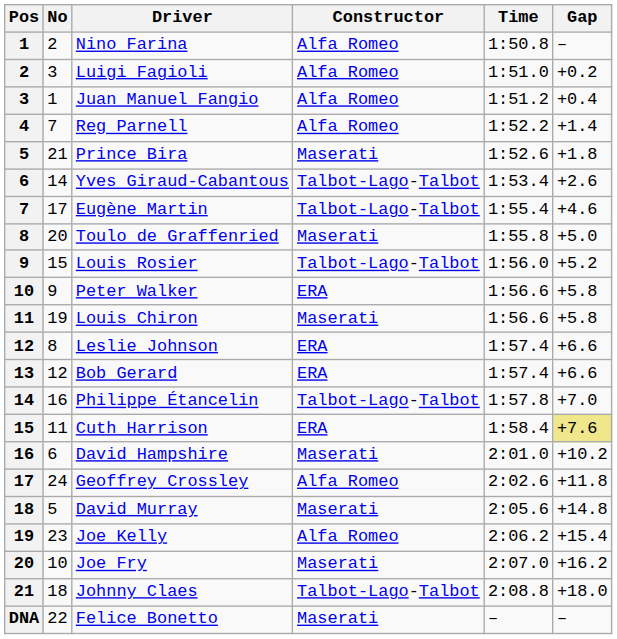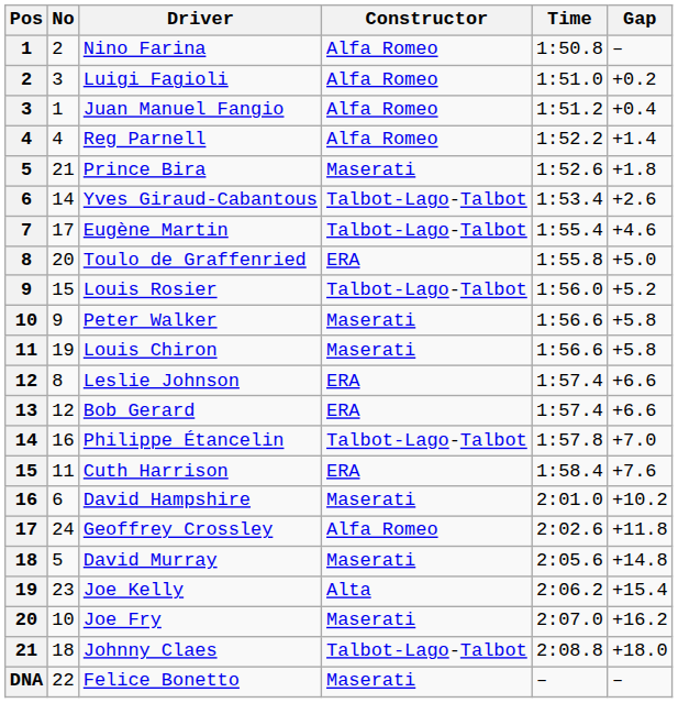 <table class="wikitable sortable" style="font-size: 95%;">
 <tr>
 <th>Pos</th>
 <th>No</th>
 <th>Driver</th>
 <th>Constructor</th>
 <th>Time</th>
 <th>Gap</th>
 </tr>
 <tr>
 <th>1</th>
 <td>2</td>
 <td> <a href='#'>Nino Farina</a></td>
 <td><a href='#'>Alfa Romeo</a></td>
 <td>1:50.8</td>
 <td>–</td>
 </tr>
 <tr>
 <th>2</th>
 <td>3</td>
 <td> <a href='#'>Luigi Fagioli</a></td>
 <td><a href='#'>Alfa Romeo</a></td>
 <td>1:51.0</td>
 <td>+0.2</td>
 </tr>
 <tr>
 <th>3</th>
 <td>1</td>
 <td> <a href='#'>Juan Manuel Fangio</a></td>
 <td><a href='#'>Alfa Romeo</a></td>
 <td>1:51.2</td>
 <td>+0.4</td>
 </tr>
 <tr>
 <th>4</th>
-<td>7</td>
+<td>4</td>
 <td> <a href='#'>Reg Parnell</a></td>
 <td><a href='#'>Alfa Romeo</a></td>
 <td>1:52.2</td>
 <td>+1.4</td>
 </tr>
 <tr>
 <th>5</th>
 <td>21</td>
 <td> <a href='#'>Prince Bira</a></td>
 <td><a href='#'>Maserati</a></td>
 <td>1:52.6</td>
 <td>+1.8</td>
 </tr>
 <tr>
 <th>6</th>
 <td>14</td>
 <td> <a href='#'>Yves Giraud-Cabantous</a></td>
 <td><a href='#'>Talbot-Lago</a>-<a href='#'>Talbot</a></td>
 <td>1:53.4</td>
 <td>+2.6</td>
 </tr>
 <tr>
 <th>7</th>
 <td>17</td>
 <td> <a href='#'>Eugène Martin</a></td>
 <td><a href='#'>Talbot-Lago</a>-<a href='#'>Talbot</a></td>
 <td>1:55.4</td>
 <td>+4.6</td>
 </tr>
 <tr>
 <th>8</th>
 <td>20</td>
 <td> <a href='#'>Toulo de Graffenried</a></td>
-<td><a href='#'>Maserati</a></td>
+<td><a href='#'>ERA</a></td>
 <td>1:55.8</td>
 <td>+5.0</td>
 </tr>
 <tr>
 <th>9</th>
 <td>15</td>
 <td> <a href='#'>Louis Rosier</a></td>
 <td><a href='#'>Talbot-Lago</a>-<a href='#'>Talbot</a></td>
 <td>1:56.0</td>
 <td>+5.2</td>
 </tr>
 <tr>
 <th>10</th>
 <td>9</td>
 <td> <a href='#'>Peter Walker</a></td>
-<td><a href='#'>ERA</a></td>
+<td><a href='#'>Maserati</a></td>
 <td>1:56.6</td>
 <td>+5.8</td>
 </tr>
 <tr>
 <th>11</th>
 <td>19</td>
 <td> <a href='#'>Louis Chiron</a></td>
 <td><a href='#'>Maserati</a></td>
 <td>1:56.6</td>
 <td>+5.8</td>
 </tr>
 <tr>
 <th>12</th>
 <td>8</td>
 <td> <a href='#'>Leslie Johnson</a></td>
 <td><a href='#'>ERA</a></td>
 <td>1:57.4</td>
 <td>+6.6</td>
 </tr>
 <tr>
 <th>13</th>
 <td>12</td>
 <td> <a href='#'>Bob Gerard</a></td>
 <td><a href='#'>ERA</a></td>
 <td>1:57.4</td>
 <td>+6.6</td>
 </tr>
 <tr>
 <th>14</th>
 <td>16</td>
 <td> <a href='#'>Philippe Étancelin</a></td>
 <td><a href='#'>Talbot-Lago</a>-<a href='#'>Talbot</a></td>
 <td>1:57.8</td>
 <td>+7.0</td>
 </tr>
 <tr>
 <th>15</th>
 <td>11</td>
 <td> <a href='#'>Cuth Harrison</a></td>
 <td><a href='#'>ERA</a></td>
 <td>1:58.4</td>
-<td style="background: khaki;">+7.6</td>
+<td>+7.6</td>
 </tr>
 <tr>
 <th>16</th>
 <td>6</td>
 <td> <a href='#'>David Hampshire</a></td>
 <td><a href='#'>Maserati</a></td>
 <td>2:01.0</td>
 <td>+10.2</td>
 </tr>
 <tr>
 <th>17</th>
 <td>24</td>
 <td> <a href='#'>Geoffrey Crossley</a></td>
 <td><a href='#'>Alfa Romeo</a></td>
 <td>2:02.6</td>
 <td>+11.8</td>
 </tr>
 <tr>
 <th>18</th>
 <td>5</td>
 <td> <a href='#'>David Murray</a></td>
 <td><a href='#'>Maserati</a></td>
 <td>2:05.6</td>
 <td>+14.8</td>
 </tr>
 <tr>
 <th>19</th>
 <td>23</td>
 <td> <a href='#'>Joe Kelly</a></td>
-<td><a href='#'>Alfa Romeo</a></td>
+<td><a href='#'>Alta</a></td>
 <td>2:06.2</td>
 <td>+15.4</td>
 </tr>
 <tr>
 <th>20</th>
 <td>10</td>
 <td> <a href='#'>Joe Fry</a></td>
 <td><a href='#'>Maserati</a></td>
 <td>2:07.0</td>
 <td>+16.2</td>
 </tr>
 <tr>
 <th>21</th>
 <td>18</td>
 <td> <a href='#'>Johnny Claes</a></td>
 <td><a href='#'>Talbot-Lago</a>-<a href='#'>Talbot</a></td>
 <td>2:08.8</td>
 <td>+18.0</td>
 </tr>
 <tr>
 <th>DNA</th>
 <td>22</td>
 <td> <a href='#'>Felice Bonetto</a></td>
 <td><a href='#'>Maserati</a></td>
 <td>–</td>
 <td>–</td>
 </tr>
 </table>
